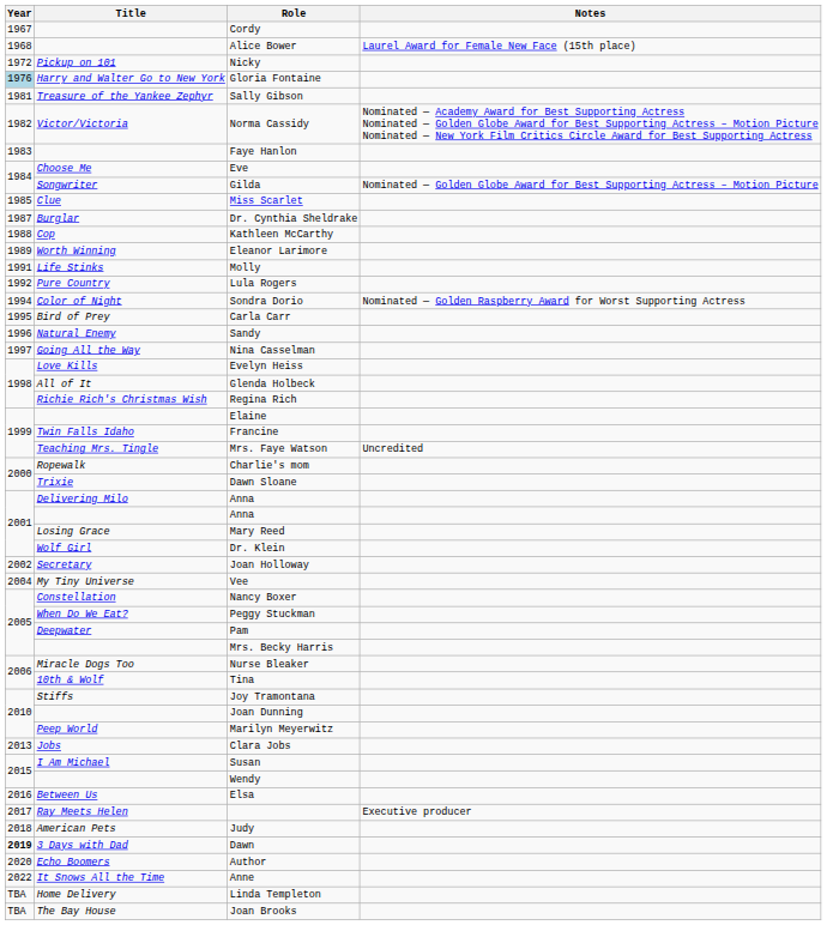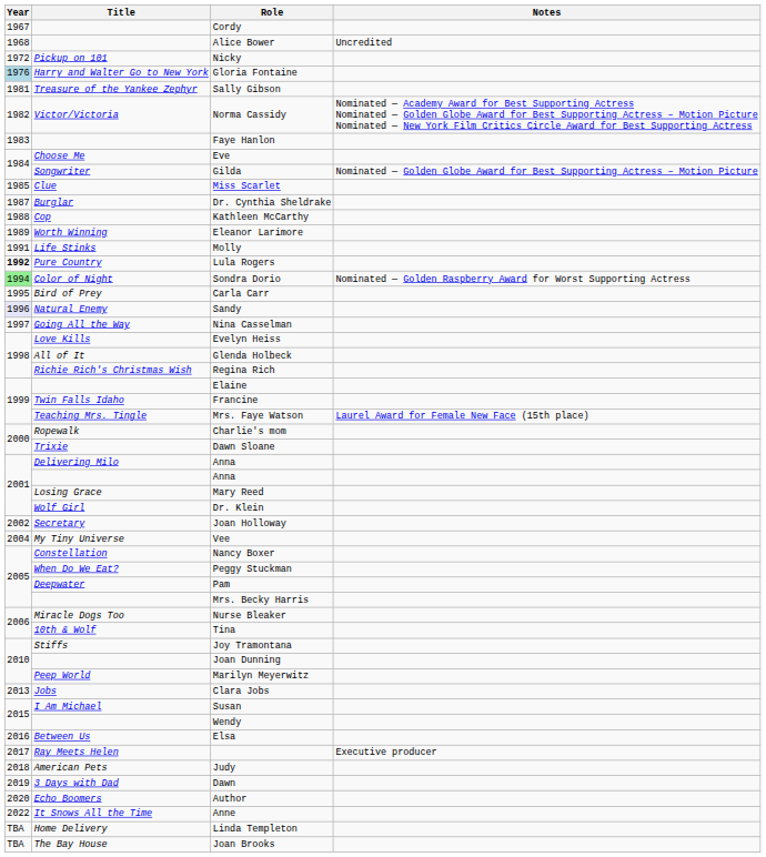 <table class="wikitable sortable">
 <tr>
 <th>Year</th>
 <th>Title</th>
 <th>Role</th>
 <th class="unsortable">Notes</th>
 </tr>
 <tr>
 <td>1967</td>
 <td><em></em></td>
 <td>Cordy</td>
 <td></td>
 </tr>
 <tr>
 <td>1968</td>
 <td><em></em></td>
 <td>Alice Bower</td>
-<td><a href='#'>Laurel Award for Female New Face</a> (15th place)</td>
+<td>Uncredited</td>
 </tr>
 <tr>
 <td>1972</td>
 <td><em><a href='#'>Pickup on 101</a></em></td>
 <td>Nicky</td>
 <td></td>
 </tr>
 <tr>
 <td style="background: lightblue;">1976</td>
 <td><em><a href='#'>Harry and Walter Go to New York</a></em></td>
 <td>Gloria Fontaine</td>
 <td></td>
 </tr>
 <tr>
 <td>1981</td>
 <td><em><a href='#'>Treasure of the Yankee Zephyr</a></em></td>
 <td>Sally Gibson</td>
 <td></td>
 </tr>
 <tr>
 <td>1982</td>
 <td><em><a href='#'>Victor/Victoria</a></em></td>
 <td>Norma Cassidy</td>
 <td>Nominated — <a href='#'>Academy Award for Best Supporting Actress</a><br>Nominated — <a href='#'>Golden Globe Award for Best Supporting Actress – Motion Picture</a><br>Nominated — <a href='#'>New York Film Critics Circle Award for Best Supporting Actress</a></td>
 </tr>
 <tr>
 <td>1983</td>
 <td><em></em></td>
 <td>Faye Hanlon</td>
 <td></td>
 </tr>
 <tr>
 <td rowspan="2">1984</td>
 <td><em><a href='#'>Choose Me</a></em></td>
 <td>Eve</td>
 <td></td>
 </tr>
 <tr>
 <td><em><a href='#'>Songwriter</a></em></td>
 <td>Gilda</td>
 <td>Nominated — <a href='#'>Golden Globe Award for Best Supporting Actress – Motion Picture</a></td>
 </tr>
 <tr>
 <td>1985</td>
 <td><em><a href='#'>Clue</a></em></td>
 <td><a href='#'>Miss Scarlet</a></td>
 <td></td>
 </tr>
 <tr>
 <td>1987</td>
 <td><em><a href='#'>Burglar</a></em></td>
 <td>Dr. Cynthia Sheldrake</td>
 <td></td>
 </tr>
 <tr>
 <td>1988</td>
 <td><em><a href='#'>Cop</a></em></td>
 <td>Kathleen McCarthy</td>
 <td></td>
 </tr>
 <tr>
 <td>1989</td>
 <td><em><a href='#'>Worth Winning</a></em></td>
 <td>Eleanor Larimore</td>
 <td></td>
 </tr>
 <tr>
 <td>1991</td>
 <td><em><a href='#'>Life Stinks</a></em></td>
 <td>Molly</td>
 <td></td>
 </tr>
 <tr>
-<td>1992</td>
+<td><strong>1992</strong></td>
 <td><em><a href='#'>Pure Country</a></em></td>
 <td>Lula Rogers</td>
 <td></td>
 </tr>
 <tr>
-<td>1994</td>
+<td style="background: lightgreen;">1994</td>
 <td><em><a href='#'>Color of Night</a></em></td>
 <td>Sondra Dorio</td>
 <td>Nominated — <a href='#'>Golden Raspberry Award</a> for Worst Supporting Actress</td>
 </tr>
 <tr>
 <td>1995</td>
 <td><em>Bird of Prey</em></td>
 <td>Carla Carr</td>
 <td></td>
 </tr>
 <tr>
-<td>1996</td>
+<td style="background: lavender;">1996</td>
 <td><em><a href='#'>Natural Enemy</a></em></td>
 <td>Sandy</td>
 <td></td>
 </tr>
 <tr>
 <td>1997</td>
 <td><em><a href='#'>Going All the Way</a></em></td>
 <td>Nina Casselman</td>
 <td></td>
 </tr>
 <tr>
 <td rowspan="3">1998</td>
 <td><em><a href='#'>Love Kills</a></em></td>
 <td>Evelyn Heiss</td>
 <td></td>
 </tr>
 <tr>
 <td><em>All of It</em></td>
 <td>Glenda Holbeck</td>
 <td></td>
 </tr>
 <tr>
 <td><em><a href='#'>Richie Rich's Christmas Wish</a></em></td>
 <td>Regina Rich</td>
 <td></td>
 </tr>
 <tr>
 <td rowspan="3">1999</td>
 <td><em></em></td>
 <td>Elaine</td>
 <td></td>
 </tr>
 <tr>
 <td><em><a href='#'>Twin Falls Idaho</a></em></td>
 <td>Francine</td>
 <td></td>
 </tr>
 <tr>
 <td><em><a href='#'>Teaching Mrs. Tingle</a></em></td>
 <td>Mrs. Faye Watson</td>
-<td>Uncredited</td>
+<td><a href='#'>Laurel Award for Female New Face</a> (15th place)</td>
 </tr>
 <tr>
 <td rowspan="2">2000</td>
 <td><em>Ropewalk</em></td>
 <td>Charlie's mom</td>
 <td></td>
 </tr>
 <tr>
 <td><em><a href='#'>Trixie</a></em></td>
 <td>Dawn Sloane</td>
 <td></td>
 </tr>
 <tr>
 <td rowspan="4">2001</td>
 <td><em><a href='#'>Delivering Milo</a></em></td>
 <td>Anna</td>
 <td></td>
 </tr>
 <tr>
 <td><em></em></td>
 <td>Anna</td>
 <td></td>
 </tr>
 <tr>
 <td><em>Losing Grace</em></td>
 <td>Mary Reed</td>
 <td></td>
 </tr>
 <tr>
 <td><em><a href='#'>Wolf Girl</a></em></td>
 <td>Dr. Klein</td>
 <td></td>
 </tr>
 <tr>
 <td>2002</td>
 <td><em><a href='#'>Secretary</a></em></td>
 <td>Joan Holloway</td>
 <td></td>
 </tr>
 <tr>
 <td>2004</td>
 <td><em>My Tiny Universe</em></td>
 <td>Vee</td>
 <td></td>
 </tr>
 <tr>
 <td rowspan="4">2005</td>
 <td><em><a href='#'>Constellation</a></em></td>
 <td>Nancy Boxer</td>
 <td></td>
 </tr>
 <tr>
 <td><em><a href='#'>When Do We Eat?</a></em></td>
 <td>Peggy Stuckman</td>
 <td></td>
 </tr>
 <tr>
 <td><em><a href='#'>Deepwater</a></em></td>
 <td>Pam</td>
 <td></td>
 </tr>
 <tr>
 <td><em></em></td>
 <td>Mrs. Becky Harris</td>
 <td></td>
 </tr>
 <tr>
 <td rowspan="2">2006</td>
 <td><em>Miracle Dogs Too</em></td>
 <td>Nurse Bleaker</td>
 <td></td>
 </tr>
 <tr>
 <td><em><a href='#'>10th & Wolf</a></em></td>
 <td>Tina</td>
 <td></td>
 </tr>
 <tr>
 <td rowspan="3">2010</td>
 <td><em>Stiffs</em></td>
 <td>Joy Tramontana</td>
 <td></td>
 </tr>
 <tr>
 <td><em></em></td>
 <td>Joan Dunning</td>
 <td></td>
 </tr>
 <tr>
 <td><em><a href='#'>Peep World</a></em></td>
 <td>Marilyn Meyerwitz</td>
 <td></td>
 </tr>
 <tr>
 <td>2013</td>
 <td><em><a href='#'>Jobs</a></em></td>
 <td>Clara Jobs</td>
 <td></td>
 </tr>
 <tr>
 <td rowspan="2">2015</td>
 <td><em><a href='#'>I Am Michael</a></em></td>
 <td>Susan</td>
 <td></td>
 </tr>
 <tr>
 <td><em></em></td>
 <td>Wendy</td>
 <td></td>
 </tr>
 <tr>
 <td>2016</td>
 <td><em><a href='#'>Between Us</a></em></td>
 <td>Elsa</td>
 <td></td>
 </tr>
 <tr>
 <td>2017</td>
 <td><em><a href='#'>Ray Meets Helen</a></em></td>
 <td></td>
 <td>Executive producer</td>
 </tr>
 <tr>
 <td>2018</td>
 <td><em>American Pets</em></td>
 <td>Judy</td>
 <td></td>
 </tr>
 <tr>
-<td><strong>2019</strong></td>
+<td>2019</td>
 <td><em><a href='#'>3 Days with Dad</a></em></td>
 <td>Dawn</td>
 <td></td>
 </tr>
 <tr>
 <td>2020</td>
 <td><em><a href='#'>Echo Boomers</a></em></td>
 <td>Author</td>
 <td></td>
 </tr>
 <tr>
 <td>2022</td>
 <td><em><a href='#'>It Snows All the Time</a></em></td>
 <td>Anne</td>
 <td></td>
 </tr>
 <tr>
 <td>TBA</td>
 <td><em>Home Delivery</em></td>
 <td>Linda Templeton</td>
 <td></td>
 </tr>
 <tr>
 <td>TBA</td>
 <td><em>The Bay House</em></td>
 <td>Joan Brooks</td>
 <td></td>
 </tr>
 </table>
